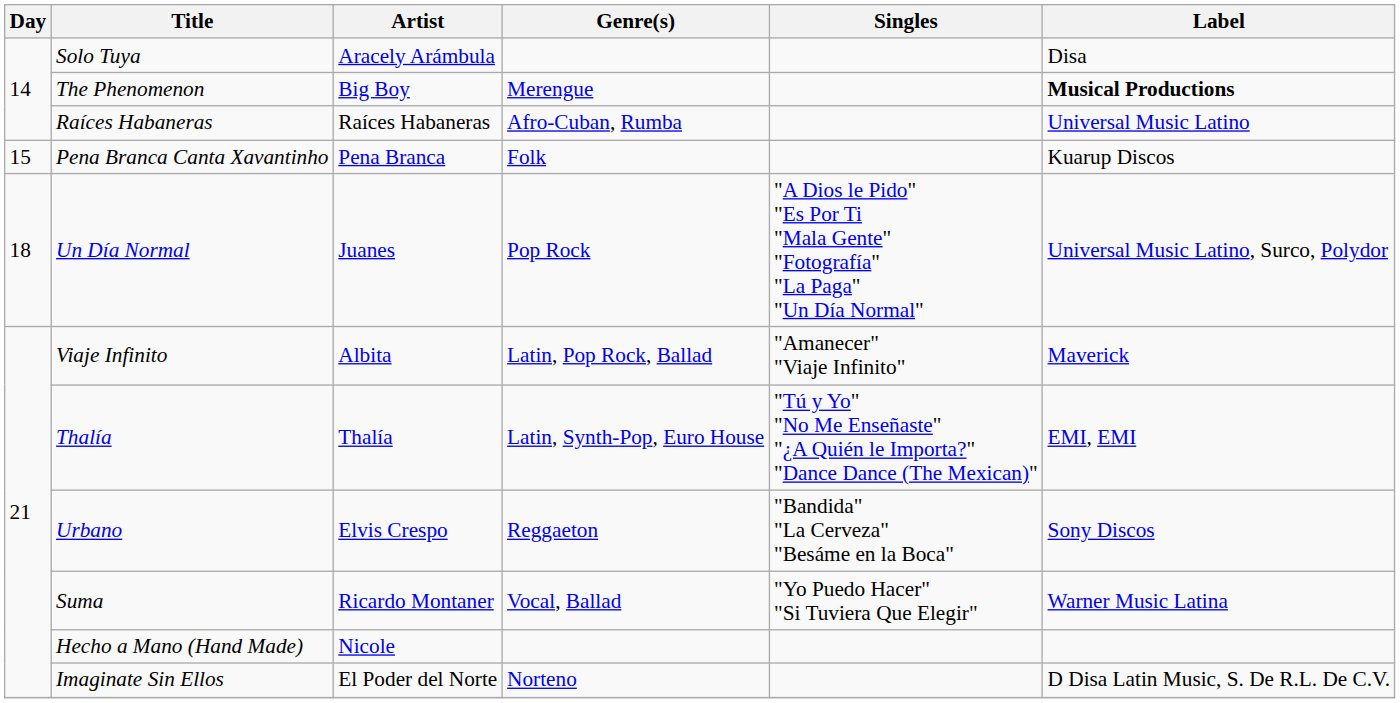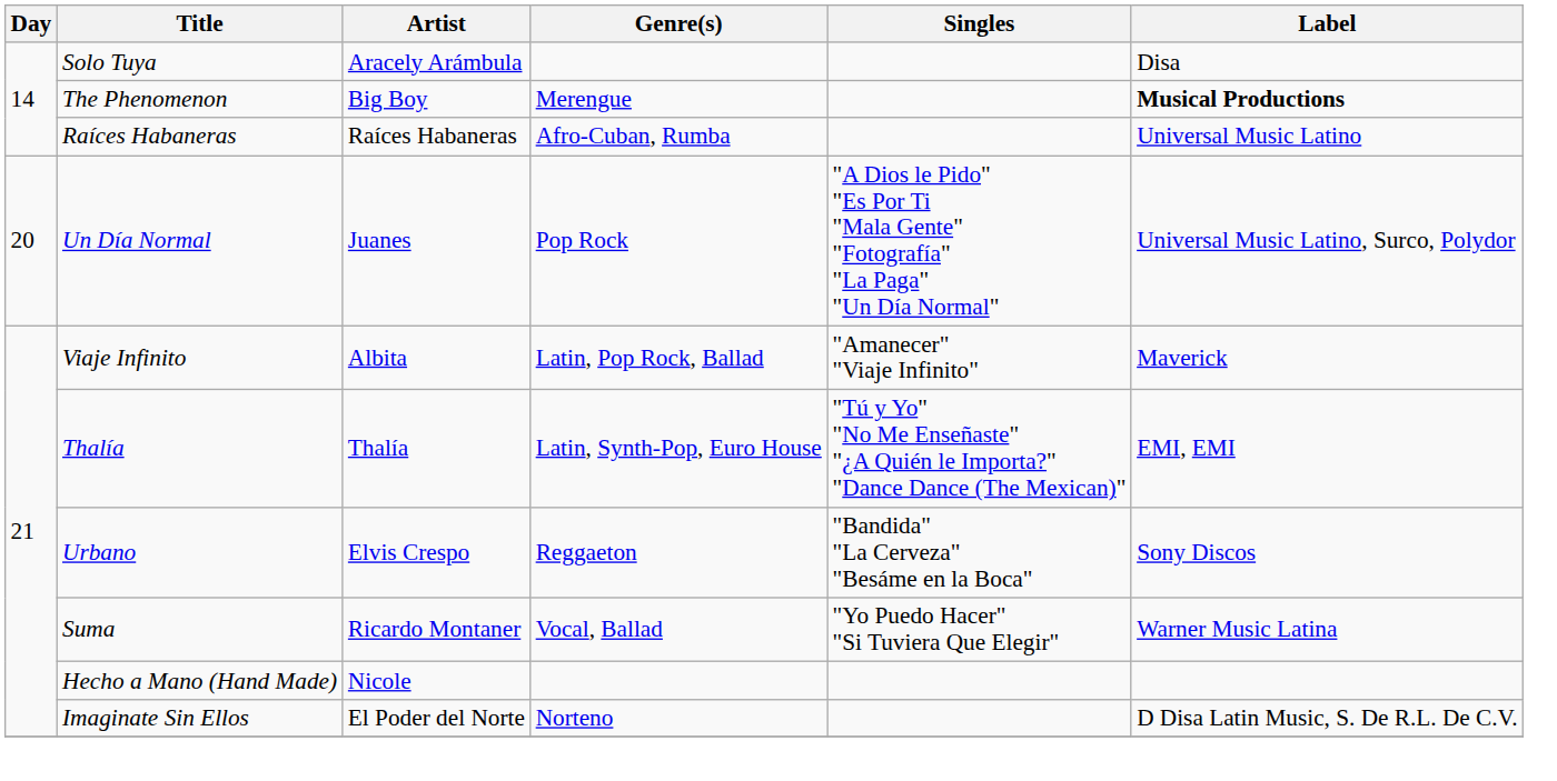 <table class="wikitable sortable" style="text-align: left;">
 <tr>
 <th>Day</th>
 <th>Title</th>
 <th>Artist</th>
 <th>Genre(s)</th>
 <th>Singles</th>
 <th>Label</th>
 </tr>
 <tr>
 <td rowspan="3">14</td>
 <td><em>Solo Tuya</em></td>
 <td><a href='#'>Aracely Arámbula</a></td>
 <td></td>
 <td></td>
 <td>Disa</td>
 </tr>
 <tr>
 <td><em>The Phenomenon</em></td>
 <td><a href='#'>Big Boy</a></td>
 <td><a href='#'>Merengue</a></td>
 <td></td>
 <td><strong>Musical Productions</strong></td>
 </tr>
 <tr>
 <td><em>Raíces Habaneras</em></td>
 <td>Raíces Habaneras</td>
 <td><a href='#'>Afro-Cuban</a>, <a href='#'>Rumba</a></td>
 <td></td>
 <td><a href='#'>Universal Music Latino</a></td>
 </tr>
 <tr>
-<td>15</td>
-<td><em>Pena Branca Canta Xavantinho</em></td>
-<td><a href='#'>Pena Branca</a></td>
-<td><a href='#'>Folk</a></td>
-<td></td>
-<td>Kuarup Discos</td>
-</tr>
-<tr>
-<td>18</td>
+<td>20</td>
 <td><em><a href='#'>Un Día Normal</a></em></td>
 <td><a href='#'>Juanes</a></td>
 <td><a href='#'>Pop Rock</a></td>
 <td>"<a href='#'>A Dios le Pido</a>"<br>"<a href='#'>Es Por Ti</a><br>"<a href='#'>Mala Gente</a>"<br>"<a href='#'>Fotografía</a>"<br>"<a href='#'>La Paga</a>"<br>"<a href='#'>Un Día Normal</a>"</td>
 <td><a href='#'>Universal Music Latino</a>, Surco, <a href='#'>Polydor</a></td>
 </tr>
 <tr>
 <td rowspan="6">21</td>
 <td><em>Viaje Infinito</em></td>
 <td><a href='#'>Albita</a></td>
 <td><a href='#'>Latin</a>, <a href='#'>Pop Rock</a>, <a href='#'>Ballad</a></td>
 <td>"Amanecer"<br>"Viaje Infinito"</td>
 <td><a href='#'>Maverick</a></td>
 </tr>
 <tr>
 <td><em><a href='#'>Thalía</a></em></td>
 <td><a href='#'>Thalía</a></td>
 <td><a href='#'>Latin</a>, <a href='#'>Synth-Pop</a>, <a href='#'>Euro House</a></td>
 <td>"<a href='#'>Tú y Yo</a>"<br>"<a href='#'>No Me Enseñaste</a>"<br>"<a href='#'>¿A Quién le Importa?</a>"<br>"<a href='#'>Dance Dance (The Mexican)</a>"</td>
 <td><a href='#'>EMI</a>, <a href='#'>EMI</a></td>
 </tr>
 <tr>
 <td><em><a href='#'>Urbano</a></em></td>
 <td><a href='#'>Elvis Crespo</a></td>
 <td><a href='#'>Reggaeton</a></td>
 <td>"Bandida"<br>"La Cerveza"<br>"Besáme en la Boca"</td>
 <td><a href='#'>Sony Discos</a></td>
 </tr>
 <tr>
 <td><em>Suma</em></td>
 <td><a href='#'>Ricardo Montaner</a></td>
 <td><a href='#'>Vocal</a>, <a href='#'>Ballad</a></td>
 <td>"Yo Puedo Hacer"<br>"Si Tuviera Que Elegir"</td>
 <td><a href='#'>Warner Music Latina</a></td>
 </tr>
 <tr>
 <td><em>Hecho a Mano (Hand Made)</em></td>
 <td><a href='#'>Nicole</a></td>
 <td></td>
 <td></td>
 <td></td>
 </tr>
 <tr>
 <td><em>Imaginate Sin Ellos</em></td>
 <td>El Poder del Norte</td>
 <td><a href='#'>Norteno</a></td>
 <td></td>
 <td>D Disa Latin Music, S. De R.L. De C.V.</td>
 </tr>
 <tr>
 </tr>
 </table>
